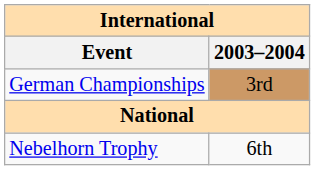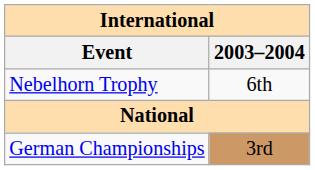 <table class="wikitable" style="text-align:center">
 <tr>
 <th style="background-color: #ffdead; " colspan=2 align=center>International</th>
 </tr>
 <tr>
 <th>Event</th>
 <th>2003–2004</th>
 </tr>
 <tr>
-<td align=left><a href='#'>German Championships</a></td>
-<td bgcolor=cc9966>3rd</td>
+<td align=left><a href='#'>Nebelhorn Trophy</a></td>
+<td>6th</td>
 </tr>
 <tr>
 <th style="background-color: #ffdead; " colspan=2 align=center>National</th>
 </tr>
 <tr>
-<td align=left><a href='#'>Nebelhorn Trophy</a></td>
-<td>6th</td>
+<td align=left><a href='#'>German Championships</a></td>
+<td bgcolor=cc9966>3rd</td>
 </tr>
 </table>
